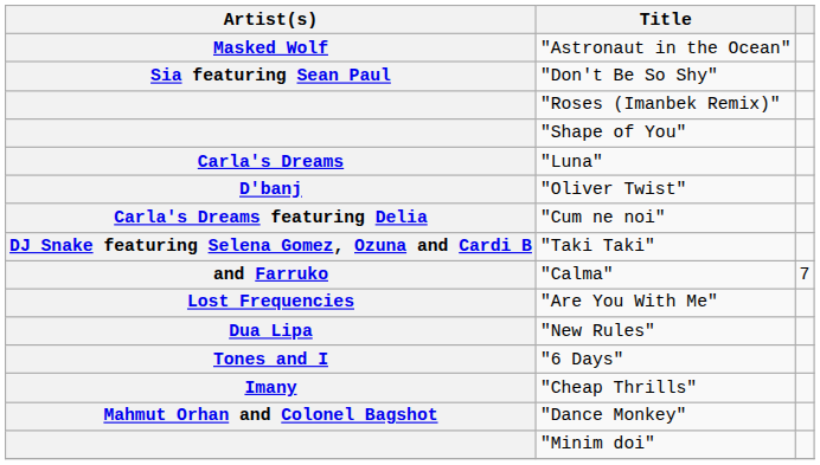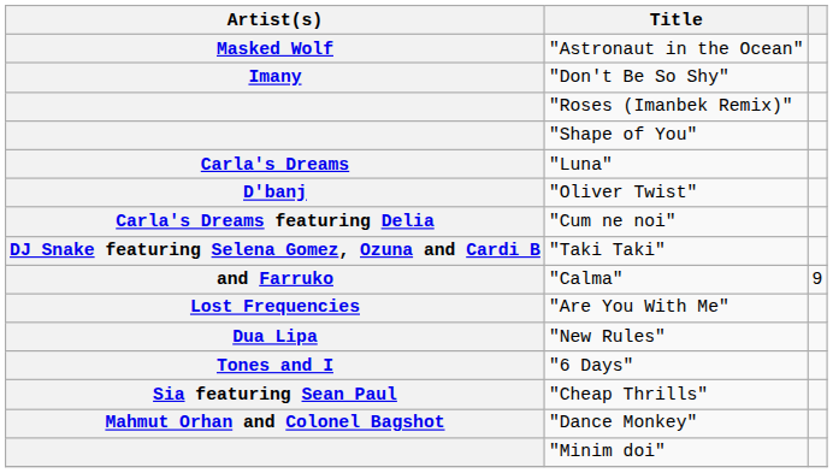 <table class="wikitable sortable plainrowheaders">
 <tr>
 <th>Artist(s)</th>
 <th>Title</th>
 <th></th>
 </tr>
 <tr>
 <th scope="row"><a href='#'>Masked Wolf</a></th>
 <td>"Astronaut in the Ocean"</td>
 <td></td>
 </tr>
 <tr>
-<th scope="row"><a href='#'>Sia</a> featuring <a href='#'>Sean Paul</a></th>
+<th scope="row"><a href='#'>Imany</a></th>
 <td>"Don't Be So Shy"</td>
 <td></td>
 </tr>
 <tr>
 <th scope="row"></th>
 <td>"Roses (Imanbek Remix)"</td>
 <td></td>
 </tr>
 <tr>
 <th scope="row"></th>
 <td>"Shape of You"</td>
 <td></td>
 </tr>
 <tr>
 <th scope="row"><a href='#'>Carla's Dreams</a></th>
 <td>"Luna"</td>
 <td></td>
 </tr>
 <tr>
 <th scope="row"><a href='#'>D'banj</a></th>
 <td>"Oliver Twist"</td>
 <td></td>
 </tr>
 <tr>
 <th scope="row"><a href='#'>Carla's Dreams</a> featuring <a href='#'>Delia</a></th>
 <td>"Cum ne noi"</td>
 <td></td>
 </tr>
 <tr>
 <th scope="row"><a href='#'>DJ Snake</a> featuring <a href='#'>Selena Gomez</a>, <a href='#'>Ozuna</a> and <a href='#'>Cardi B</a></th>
 <td>"Taki Taki"</td>
 <td></td>
 </tr>
 <tr>
 <th scope="row"> and <a href='#'>Farruko</a></th>
 <td>"Calma"</td>
-<td style="text-align:center;">7</td>
+<td style="text-align:center;">9</td>
 </tr>
 <tr>
 <th scope="row"><a href='#'>Lost Frequencies</a></th>
 <td>"Are You With Me"</td>
 <td></td>
 </tr>
 <tr>
 <th scope="row"><a href='#'>Dua Lipa</a></th>
 <td>"New Rules"</td>
 <td></td>
 </tr>
 <tr>
 <th scope="row"><a href='#'>Tones and I</a></th>
 <td>"6 Days"</td>
 <td></td>
 </tr>
 <tr>
-<th scope="row"><a href='#'>Imany</a></th>
+<th scope="row"><a href='#'>Sia</a> featuring <a href='#'>Sean Paul</a></th>
 <td>"Cheap Thrills"</td>
 <td></td>
 </tr>
 <tr>
 <th scope="row"><a href='#'>Mahmut Orhan</a> and <a href='#'>Colonel Bagshot</a></th>
 <td>"Dance Monkey"</td>
 <td></td>
 </tr>
 <tr>
 <th scope="row"></th>
 <td>"Minim doi"</td>
 <td></td>
 </tr>
 <tr>
 </tr>
 </table>
